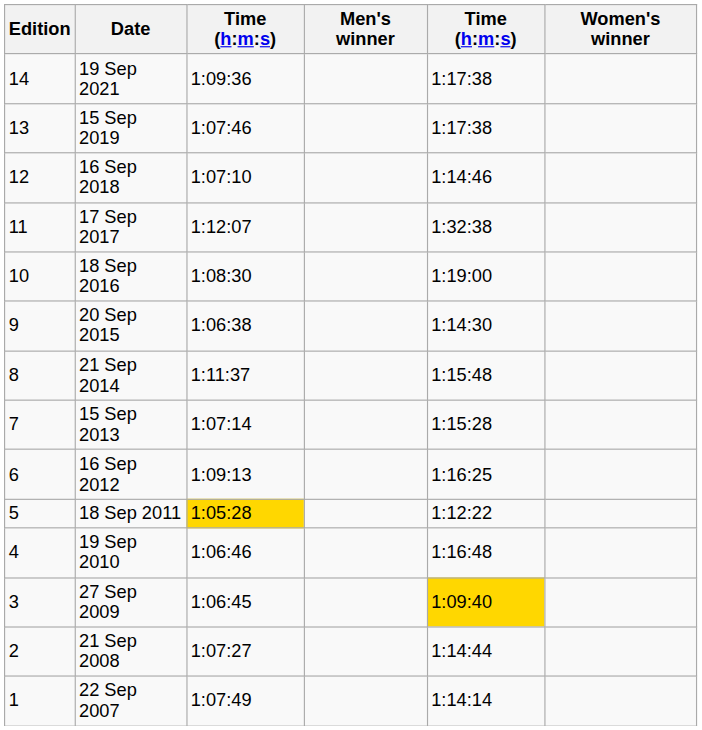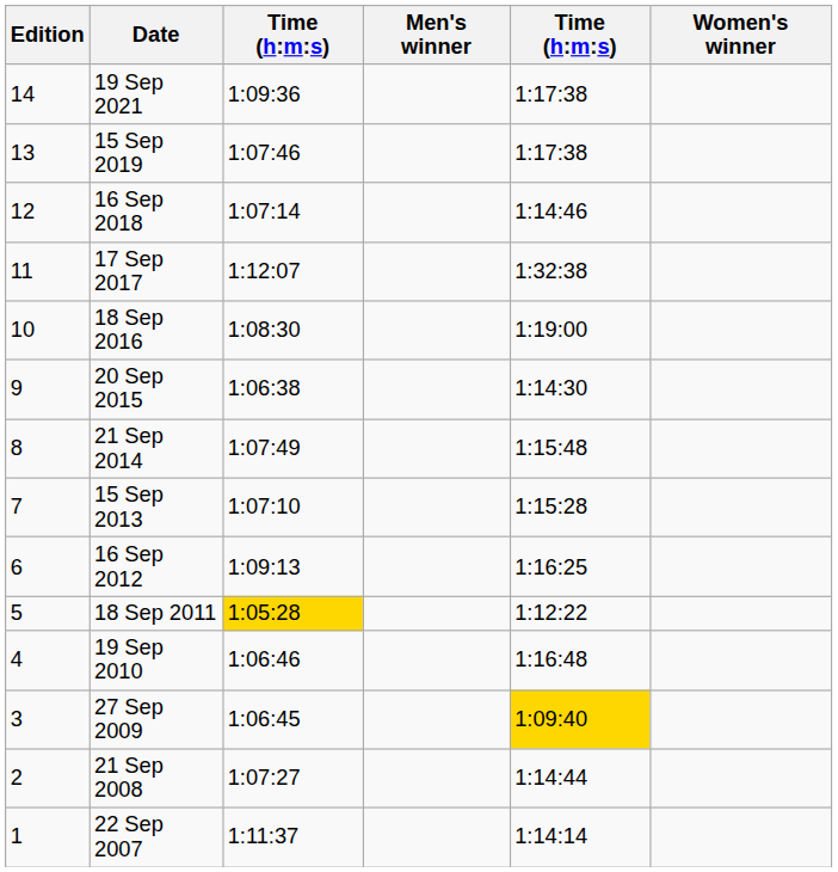 <table class="wikitable sortable">
 <tr>
 <th class="unsortable">Edition</th>
 <th class="unsortable">Date</th>
 <th>Time  (<a href='#'>h</a>:<a href='#'>m</a>:<a href='#'>s</a>)</th>
 <th>Men's winner</th>
 <th>Time (<a href='#'>h</a>:<a href='#'>m</a>:<a href='#'>s</a>)</th>
 <th>Women's winner</th>
 </tr>
 <tr>
 <td>14</td>
 <td>19 Sep 2021</td>
 <td>1:09:36</td>
 <td></td>
 <td>1:17:38</td>
 <td></td>
 </tr>
 <tr>
 <td>13</td>
 <td>15 Sep 2019</td>
 <td>1:07:46</td>
 <td></td>
 <td>1:17:38</td>
 <td></td>
 </tr>
 <tr>
 <td>12</td>
 <td>16 Sep 2018 </td>
-<td>1:07:10</td>
+<td>1:07:14</td>
 <td></td>
 <td>1:14:46</td>
 <td></td>
 </tr>
 <tr>
 <td>11</td>
 <td>17 Sep 2017 </td>
 <td>1:12:07</td>
 <td></td>
 <td>1:32:38</td>
 <td></td>
 </tr>
 <tr>
 <td>10</td>
 <td>18 Sep 2016 </td>
 <td>1:08:30</td>
 <td></td>
 <td>1:19:00</td>
 <td></td>
 </tr>
 <tr>
 <td>9</td>
 <td>20 Sep 2015 </td>
 <td>1:06:38</td>
 <td></td>
 <td>1:14:30</td>
 <td></td>
 </tr>
 <tr>
 <td>8</td>
 <td>21 Sep 2014 </td>
-<td>1:11:37</td>
+<td>1:07:49</td>
 <td></td>
 <td>1:15:48</td>
 <td></td>
 </tr>
 <tr>
 <td>7</td>
 <td>15 Sep 2013 </td>
-<td>1:07:14</td>
+<td>1:07:10</td>
 <td></td>
 <td>1:15:28</td>
 <td></td>
 </tr>
 <tr>
 <td>6</td>
 <td>16 Sep 2012 </td>
 <td>1:09:13</td>
 <td></td>
 <td>1:16:25</td>
 <td></td>
 </tr>
 <tr>
 <td>5</td>
 <td>18 Sep 2011 </td>
 <td bgcolor="gold">1:05:28</td>
 <td></td>
 <td>1:12:22</td>
 <td></td>
 </tr>
 <tr>
 <td>4</td>
 <td>19 Sep 2010</td>
 <td>1:06:46</td>
 <td></td>
 <td>1:16:48</td>
 <td></td>
 </tr>
 <tr>
 <td>3</td>
 <td>27 Sep 2009</td>
 <td>1:06:45</td>
 <td></td>
 <td bgcolor="gold">1:09:40</td>
 <td></td>
 </tr>
 <tr>
 <td>2</td>
 <td>21 Sep 2008</td>
 <td>1:07:27</td>
 <td></td>
 <td>1:14:44</td>
 <td></td>
 </tr>
 <tr>
 <td>1</td>
 <td>22 Sep 2007</td>
-<td>1:07:49</td>
+<td>1:11:37</td>
 <td></td>
 <td>1:14:14</td>
 <td></td>
 </tr>
 </table>
